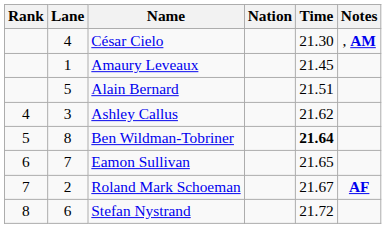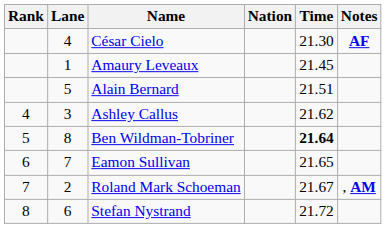 <table class='wikitable sortable' style='text-align:center'>
 <tr>
 <th>Rank</th>
 <th>Lane</th>
 <th>Name</th>
 <th>Nation</th>
 <th>Time</th>
 <th>Notes</th>
 </tr>
 <tr>
 <td></td>
 <td>4</td>
 <td align=left><a href='#'>César Cielo</a></td>
 <td align=left></td>
 <td>21.30</td>
-<td>, <strong><a href='#'>AM</a></strong></td>
+<td><strong><a href='#'>AF</a></strong></td>
 </tr>
 <tr>
 <td></td>
 <td>1</td>
 <td align=left><a href='#'>Amaury Leveaux</a></td>
 <td align=left></td>
 <td>21.45</td>
 <td></td>
 </tr>
 <tr>
 <td></td>
 <td>5</td>
 <td align=left><a href='#'>Alain Bernard</a></td>
 <td align=left></td>
 <td>21.51</td>
 <td></td>
 </tr>
 <tr>
 <td>4</td>
 <td>3</td>
 <td align=left><a href='#'>Ashley Callus</a></td>
 <td align=left></td>
 <td>21.62</td>
 <td></td>
 </tr>
 <tr>
 <td>5</td>
 <td>8</td>
 <td align=left><a href='#'>Ben Wildman-Tobriner</a></td>
 <td align=left></td>
 <td><strong>21.64</strong></td>
 <td></td>
 </tr>
 <tr>
 <td>6</td>
 <td>7</td>
 <td align=left><a href='#'>Eamon Sullivan</a></td>
 <td align=left></td>
 <td>21.65</td>
 <td></td>
 </tr>
 <tr>
 <td>7</td>
 <td>2</td>
 <td align=left><a href='#'>Roland Mark Schoeman</a></td>
 <td align=left></td>
 <td>21.67</td>
-<td><strong><a href='#'>AF</a></strong></td>
+<td>, <strong><a href='#'>AM</a></strong></td>
 </tr>
 <tr>
 <td>8</td>
 <td>6</td>
 <td align=left><a href='#'>Stefan Nystrand</a></td>
 <td align=left></td>
 <td>21.72</td>
 <td></td>
 </tr>
 </table>
